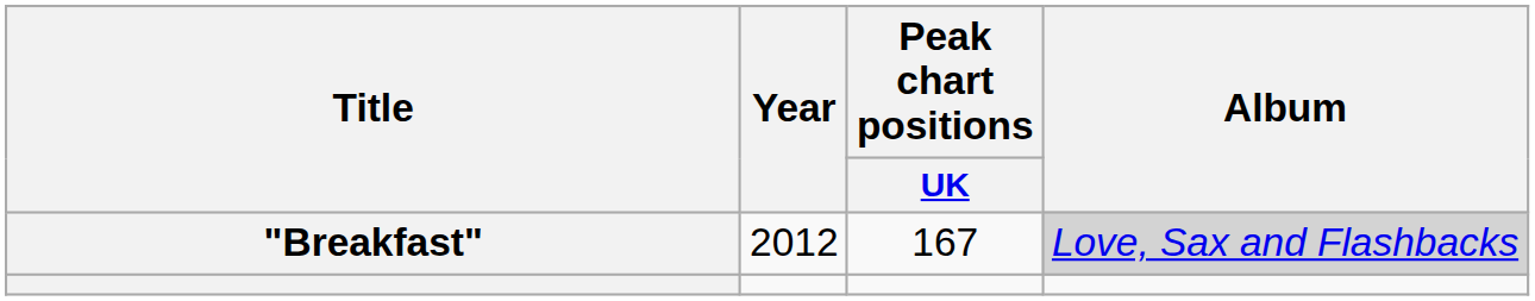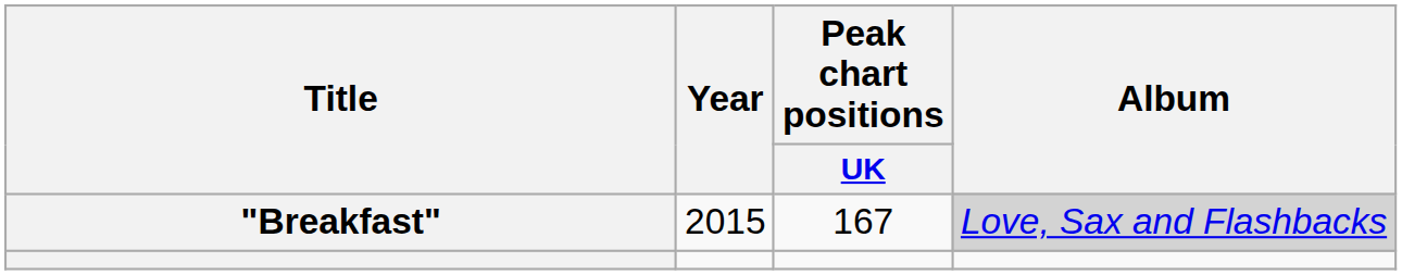 <table class="wikitable plainrowheaders" style="text-align:center;">
 <tr>
 <th scope="col" rowspan="2" style="width:18em;">Title</th>
 <th scope="col" rowspan="2" style="width:1em;">Year</th>
 <th scope="col" colspan="1">Peak chart positions</th>
 <th scope="col" rowspan="2">Album</th>
 </tr>
 <tr>
 <th scope="col" style="width:3em;font-size:85%;"><a href='#'>UK</a><br></th>
 </tr>
 <tr>
 <th scope="row">"Breakfast"</th>
-<td>2012</td>
+<td>2015</td>
 <td>167</td>
 <td style="background: lightgrey;"><em><a href='#'>Love, Sax and Flashbacks</a></em></td>
 </tr>
 <tr>
 <th></th>
 <td></td>
 <td></td>
 <td></td>
 </tr>
 </table>
